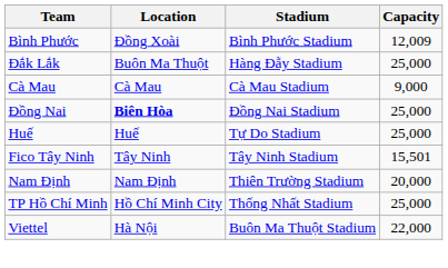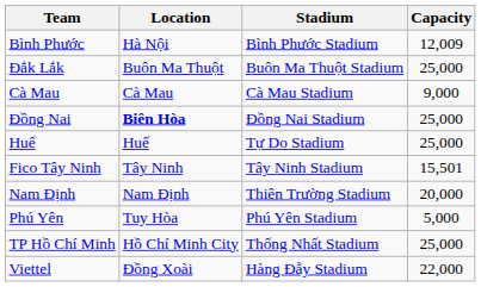 <table class="wikitable sortable">
 <tr>
 <th>Team</th>
 <th>Location</th>
 <th>Stadium</th>
 <th>Capacity</th>
 </tr>
 <tr>
 <td><a href='#'>Bình Phước</a></td>
-<td><a href='#'>Đồng Xoài</a></td>
+<td><a href='#'>Hà Nội</a></td>
 <td><a href='#'>Bình Phước Stadium</a></td>
 <td align=center>12,009</td>
 </tr>
 <tr>
 <td><a href='#'>Đắk Lắk</a></td>
 <td><a href='#'>Buôn Ma Thuột</a></td>
-<td><a href='#'>Hàng Đẫy Stadium</a></td>
+<td><a href='#'>Buôn Ma Thuột Stadium</a></td>
 <td align=center>25,000</td>
 </tr>
 <tr>
 <td><a href='#'>Cà Mau</a></td>
 <td><a href='#'>Cà Mau</a></td>
 <td><a href='#'>Cà Mau Stadium</a></td>
 <td align=center>9,000</td>
 </tr>
 <tr>
 <td><a href='#'>Đồng Nai</a></td>
 <td><strong><a href='#'>Biên Hòa</a></strong></td>
 <td><a href='#'>Đồng Nai Stadium</a></td>
 <td align=center>25,000</td>
 </tr>
 <tr>
 <td><a href='#'>Huế</a></td>
 <td><a href='#'>Huế</a></td>
 <td><a href='#'>Tự Do Stadium</a></td>
 <td align=center>25,000</td>
 </tr>
 <tr>
 <td><a href='#'>Fico Tây Ninh</a></td>
 <td><a href='#'>Tây Ninh</a></td>
 <td><a href='#'>Tây Ninh Stadium</a></td>
 <td align=center>15,501</td>
 </tr>
 <tr>
 <td><a href='#'>Nam Định</a></td>
 <td><a href='#'>Nam Định</a></td>
 <td><a href='#'>Thiên Trường Stadium</a></td>
 <td align=center>20,000</td>
 </tr>
 <tr>
+<td><a href='#'>Phú Yên</a></td>
+<td><a href='#'>Tuy Hòa</a></td>
+<td><a href='#'>Phú Yên Stadium</a></td>
+<td align=center>5,000</td>
+</tr>
+<tr>
 <td><a href='#'>TP Hồ Chí Minh</a></td>
 <td><a href='#'>Hồ Chí Minh City</a></td>
 <td><a href='#'>Thống Nhất Stadium</a></td>
 <td align=center>25,000</td>
 </tr>
 <tr>
 <td><a href='#'>Viettel</a></td>
-<td><a href='#'>Hà Nội</a></td>
-<td><a href='#'>Buôn Ma Thuột Stadium</a></td>
+<td><a href='#'>Đồng Xoài</a></td>
+<td><a href='#'>Hàng Đẫy Stadium</a></td>
 <td align=center>22,000</td>
 </tr>
 </table>
